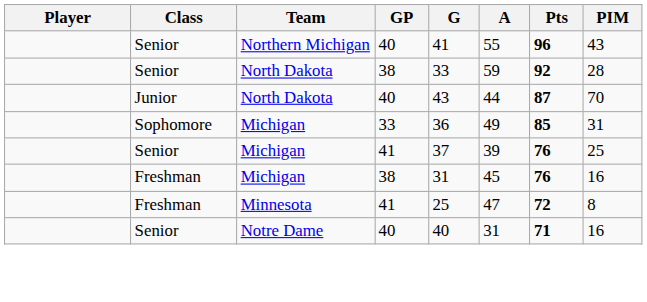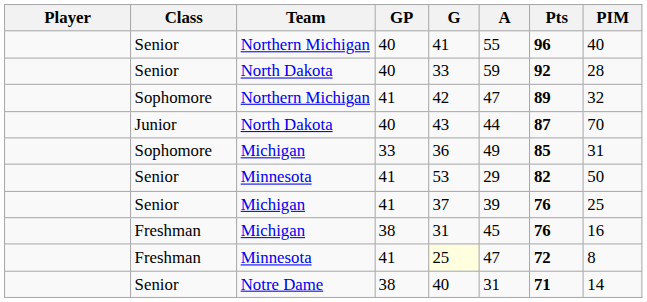 <table class="wikitable sortable">
 <tr>
 <th style="width: 11em;">Player</th>
 <th style="width: 7em;">Class</th>
 <th style="width: 11em;">Team</th>
 <th style="width: 4em;">GP</th>
 <th style="width: 4em;">G</th>
 <th style="width: 4em;">A</th>
 <th style="width: 4em;">Pts</th>
 <th style="width: 4em;">PIM</th>
 </tr>
 <tr>
 <td></td>
 <td>Senior</td>
 <td><a href='#'>Northern Michigan</a></td>
 <td>40</td>
 <td>41</td>
 <td>55</td>
 <td><strong>96</strong></td>
-<td>43</td>
+<td>40</td>
 </tr>
 <tr>
 <td></td>
 <td>Senior</td>
 <td><a href='#'>North Dakota</a></td>
-<td>38</td>
+<td>40</td>
 <td>33</td>
 <td>59</td>
 <td><strong>92</strong></td>
 <td>28</td>
+</tr>
+<tr>
+<td></td>
+<td>Sophomore</td>
+<td><a href='#'>Northern Michigan</a></td>
+<td>41</td>
+<td>42</td>
+<td>47</td>
+<td><strong>89</strong></td>
+<td>32</td>
 </tr>
 <tr>
 <td></td>
 <td>Junior</td>
 <td><a href='#'>North Dakota</a></td>
 <td>40</td>
 <td>43</td>
 <td>44</td>
 <td><strong>87</strong></td>
 <td>70</td>
 </tr>
 <tr>
 <td></td>
 <td>Sophomore</td>
 <td><a href='#'>Michigan</a></td>
 <td>33</td>
 <td>36</td>
 <td>49</td>
 <td><strong>85</strong></td>
 <td>31</td>
+</tr>
+<tr>
+<td></td>
+<td>Senior</td>
+<td><a href='#'>Minnesota</a></td>
+<td>41</td>
+<td>53</td>
+<td>29</td>
+<td><strong>82</strong></td>
+<td>50</td>
 </tr>
 <tr>
 <td></td>
 <td>Senior</td>
 <td><a href='#'>Michigan</a></td>
 <td>41</td>
 <td>37</td>
 <td>39</td>
 <td><strong>76</strong></td>
 <td>25</td>
 </tr>
 <tr>
 <td></td>
 <td>Freshman</td>
 <td><a href='#'>Michigan</a></td>
 <td>38</td>
 <td>31</td>
 <td>45</td>
 <td><strong>76</strong></td>
 <td>16</td>
 </tr>
 <tr>
 <td></td>
 <td>Freshman</td>
 <td><a href='#'>Minnesota</a></td>
 <td>41</td>
-<td>25</td>
+<td style="background: lightyellow;">25</td>
 <td>47</td>
 <td><strong>72</strong></td>
 <td>8</td>
 </tr>
 <tr>
 <td></td>
 <td>Senior</td>
 <td><a href='#'>Notre Dame</a></td>
-<td>40</td>
+<td>38</td>
 <td>40</td>
 <td>31</td>
 <td><strong>71</strong></td>
-<td>16</td>
+<td>14</td>
 </tr>
 </table>
